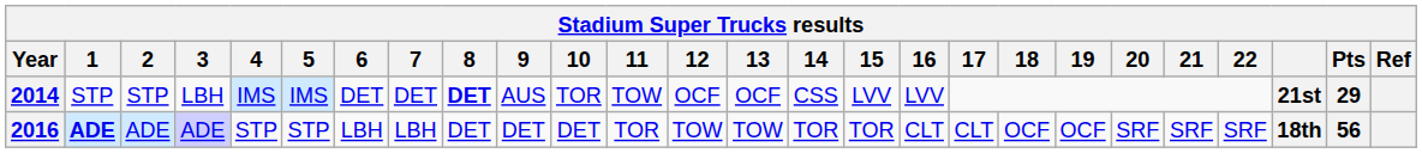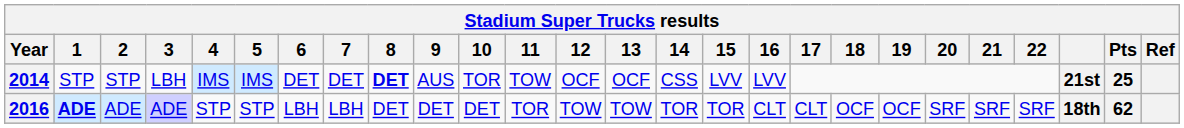 <table class="wikitable" style="text-align:center; font-size:80%">
 <tr>
 <th colspan=45><a href='#'>Stadium Super Trucks</a> results</th>
 </tr>
 <tr>
 <th>Year</th>
 <th>1</th>
 <th>2</th>
 <th>3</th>
 <th>4</th>
 <th>5</th>
 <th>6</th>
 <th>7</th>
 <th>8</th>
 <th>9</th>
 <th>10</th>
 <th>11</th>
 <th>12</th>
 <th>13</th>
 <th>14</th>
 <th>15</th>
 <th>16</th>
 <th>17</th>
 <th>18</th>
 <th>19</th>
 <th>20</th>
 <th>21</th>
 <th>22</th>
 <th></th>
 <th>Pts</th>
 <th>Ref</th>
 </tr>
 <tr>
 <th><a href='#'>2014</a></th>
 <td><a href='#'>STP</a></td>
 <td><a href='#'>STP</a></td>
 <td><a href='#'>LBH</a></td>
 <td style="background:#CFEAFF;"><a href='#'>IMS</a><br></td>
 <td style="background:#CFEAFF;"><a href='#'>IMS</a><br></td>
 <td><a href='#'>DET</a></td>
 <td><a href='#'>DET</a></td>
 <td><strong><a href='#'>DET</a></strong></td>
 <td><a href='#'>AUS</a></td>
 <td><a href='#'>TOR</a></td>
 <td><a href='#'>TOW</a></td>
 <td><a href='#'>OCF</a></td>
 <td><a href='#'>OCF</a></td>
 <td><a href='#'>CSS</a></td>
 <td><a href='#'>LVV</a></td>
 <td><a href='#'>LVV</a></td>
 <td colspan=6></td>
 <th>21st</th>
-<th>29</th>
+<th>25</th>
 <th></th>
 </tr>
 <tr>
 <th><a href='#'>2016</a></th>
 <td style="background:#CFEAFF;"><strong><a href='#'>ADE</a></strong><br></td>
 <td style="background:#CFEAFF;"><a href='#'>ADE</a><br></td>
 <td style="background:#CFCFFF;"><a href='#'>ADE</a><br></td>
 <td><a href='#'>STP</a></td>
 <td><a href='#'>STP</a></td>
 <td><a href='#'>LBH</a></td>
 <td><a href='#'>LBH</a></td>
 <td><a href='#'>DET</a></td>
 <td><a href='#'>DET</a></td>
 <td><a href='#'>DET</a></td>
 <td><a href='#'>TOR</a></td>
 <td><a href='#'>TOW</a></td>
 <td><a href='#'>TOW</a></td>
 <td><a href='#'>TOR</a></td>
 <td><a href='#'>TOR</a></td>
 <td><a href='#'>CLT</a></td>
 <td><a href='#'>CLT</a></td>
 <td><a href='#'>OCF</a></td>
 <td><a href='#'>OCF</a></td>
 <td><a href='#'>SRF</a></td>
 <td><a href='#'>SRF</a></td>
 <td><a href='#'>SRF</a></td>
 <th>18th</th>
-<th>56</th>
+<th>62</th>
 <th></th>
 </tr>
 </table>
